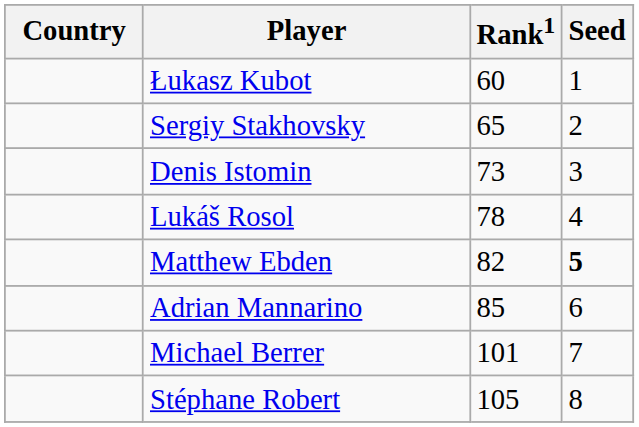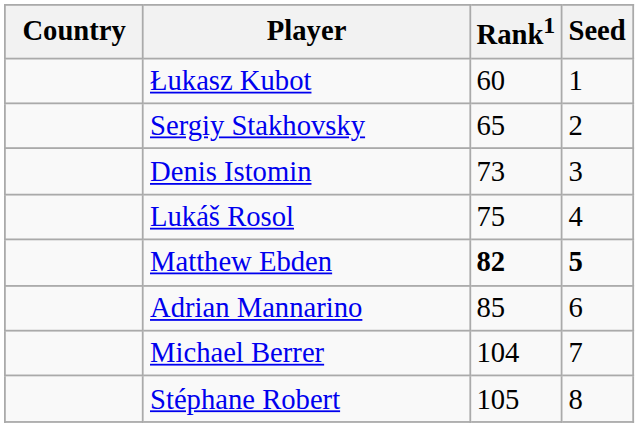 <table class="sortable wikitable">
 <tr>
 <th width="70">Country</th>
 <th width="175">Player</th>
 <th>Rank<sup>1</sup></th>
 <th>Seed</th>
 </tr>
 <tr>
 <td></td>
 <td><a href='#'>Łukasz Kubot</a></td>
 <td>60</td>
 <td>1</td>
 </tr>
 <tr>
 <td></td>
 <td><a href='#'>Sergiy Stakhovsky</a></td>
 <td>65</td>
 <td>2</td>
 </tr>
 <tr>
 <td></td>
 <td><a href='#'>Denis Istomin</a></td>
 <td>73</td>
 <td>3</td>
 </tr>
 <tr>
 <td></td>
 <td><a href='#'>Lukáš Rosol</a></td>
-<td>78</td>
+<td>75</td>
 <td>4</td>
 </tr>
 <tr>
 <td></td>
 <td><a href='#'>Matthew Ebden</a></td>
-<td>82</td>
+<td><strong>82</strong></td>
 <td><strong>5</strong></td>
 </tr>
 <tr>
 <td></td>
 <td><a href='#'>Adrian Mannarino</a></td>
 <td>85</td>
 <td>6</td>
 </tr>
 <tr>
 <td></td>
 <td><a href='#'>Michael Berrer</a></td>
-<td>101</td>
+<td>104</td>
 <td>7</td>
 </tr>
 <tr>
 <td></td>
 <td><a href='#'>Stéphane Robert</a></td>
 <td>105</td>
 <td>8</td>
 </tr>
 </table>
